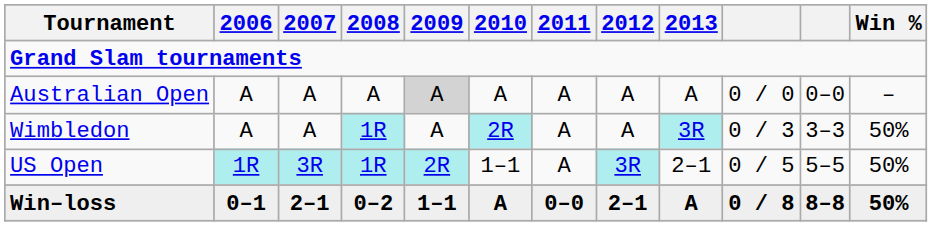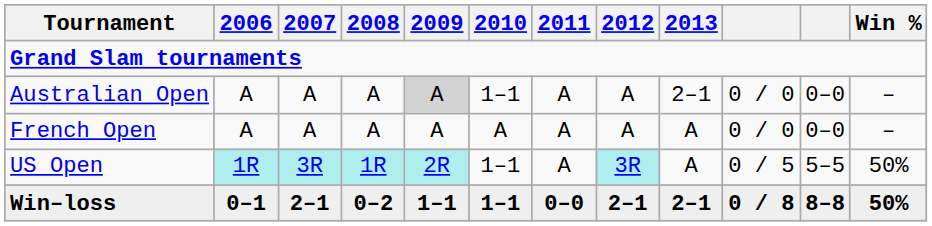 <table class="wikitable" style="text-align:center;">
 <tr>
 <th>Tournament</th>
 <th><a href='#'>2006</a></th>
 <th><a href='#'>2007</a></th>
 <th><a href='#'>2008</a></th>
 <th><a href='#'>2009</a></th>
 <th><a href='#'>2010</a></th>
 <th><a href='#'>2011</a></th>
 <th><a href='#'>2012</a></th>
 <th><a href='#'>2013</a></th>
 <th></th>
 <th></th>
 <th>Win %</th>
 </tr>
 <tr>
 <td colspan="12" style="text-align:left;"><strong><a href='#'>Grand Slam tournaments</a></strong></td>
 </tr>
 <tr>
 <td style="text-align:left;"><a href='#'>Australian Open</a></td>
 <td>A</td>
 <td>A</td>
 <td>A</td>
 <td style="background: lightgrey;">A</td>
+<td>1–1</td>
+<td>A</td>
+<td>A</td>
+<td>2–1</td>
+<td>0 / 0</td>
+<td>0–0</td>
+<td>–</td>
+</tr>
+<tr>
+<td style="text-align:left;"><a href='#'>French Open</a></td>
+<td>A</td>
+<td>A</td>
+<td>A</td>
+<td>A</td>
 <td>A</td>
 <td>A</td>
 <td>A</td>
 <td>A</td>
 <td>0 / 0</td>
 <td>0–0</td>
 <td>–</td>
-</tr>
-<tr>
-<td style="text-align:left;"><a href='#'>Wimbledon</a></td>
-<td>A</td>
-<td>A</td>
-<td style="background:#afeeee;"><a href='#'>1R</a></td>
-<td>A</td>
-<td style="background:#afeeee;"><a href='#'>2R</a></td>
-<td>A</td>
-<td>A</td>
-<td style="background:#afeeee;"><a href='#'>3R</a></td>
-<td>0 / 3</td>
-<td>3–3</td>
-<td>50%</td>
 </tr>
 <tr>
 <td style="text-align:left;"><a href='#'>US Open</a></td>
 <td style="background:#afeeee;"><a href='#'>1R</a></td>
 <td style="background:#afeeee;"><a href='#'>3R</a></td>
 <td style="background:#afeeee;"><a href='#'>1R</a></td>
 <td style="background:#afeeee;"><a href='#'>2R</a></td>
 <td>1–1</td>
 <td>A</td>
 <td style="background:#afeeee;"><a href='#'>3R</a></td>
-<td>2–1</td>
+<td>A</td>
 <td>0 / 5</td>
 <td>5–5</td>
 <td>50%</td>
 </tr>
 <tr style="font-weight:bold; background:#efefef;">
 <td style="text-align:left;">Win–loss</td>
 <td>0–1</td>
 <td>2–1</td>
 <td>0–2</td>
 <td>1–1</td>
-<td>A</td>
+<td>1–1</td>
 <td>0–0</td>
 <td>2–1</td>
-<td>A</td>
+<td>2–1</td>
 <td>0 / 8</td>
 <td>8–8</td>
 <td>50%</td>
 </tr>
 </table>
